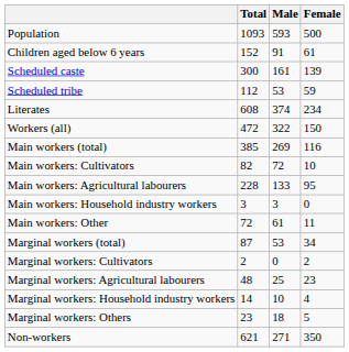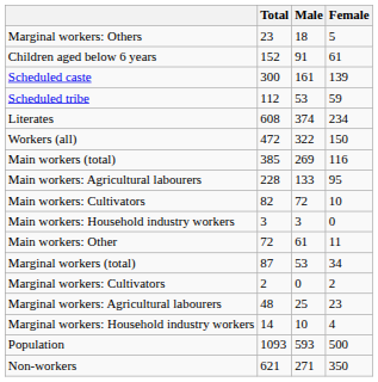 <table class="wikitable sortable">
 <tr>
 <th></th>
 <th>Total</th>
 <th>Male</th>
 <th>Female</th>
 </tr>
 <tr>
-<td>Population</td>
-<td>1093</td>
-<td>593</td>
-<td>500</td>
+<td>Marginal workers: Others</td>
+<td>23</td>
+<td>18</td>
+<td>5</td>
 </tr>
 <tr>
 <td>Children aged below 6 years</td>
 <td>152</td>
 <td>91</td>
 <td>61</td>
 </tr>
 <tr>
 <td><a href='#'>Scheduled caste</a></td>
 <td>300</td>
 <td>161</td>
 <td>139</td>
 </tr>
 <tr>
 <td><a href='#'>Scheduled tribe</a></td>
 <td>112</td>
 <td>53</td>
 <td>59</td>
 </tr>
 <tr>
 <td>Literates</td>
 <td>608</td>
 <td>374</td>
 <td>234</td>
 </tr>
 <tr>
 <td>Workers (all)</td>
 <td>472</td>
 <td>322</td>
 <td>150</td>
 </tr>
 <tr>
 <td>Main workers (total)</td>
 <td>385</td>
 <td>269</td>
 <td>116</td>
 </tr>
 <tr>
+<td>Main workers: Agricultural labourers</td>
+<td>228</td>
+<td>133</td>
+<td>95</td>
+</tr>
+<tr>
 <td>Main workers: Cultivators</td>
 <td>82</td>
 <td>72</td>
 <td>10</td>
-</tr>
-<tr>
-<td>Main workers: Agricultural labourers</td>
-<td>228</td>
-<td>133</td>
-<td>95</td>
 </tr>
 <tr>
 <td>Main workers: Household industry workers</td>
 <td>3</td>
 <td>3</td>
 <td>0</td>
 </tr>
 <tr>
 <td>Main workers: Other</td>
 <td>72</td>
 <td>61</td>
 <td>11</td>
 </tr>
 <tr>
 <td>Marginal workers (total)</td>
 <td>87</td>
 <td>53</td>
 <td>34</td>
 </tr>
 <tr>
 <td>Marginal workers: Cultivators</td>
 <td>2</td>
 <td>0</td>
 <td>2</td>
 </tr>
 <tr>
 <td>Marginal workers: Agricultural labourers</td>
 <td>48</td>
 <td>25</td>
 <td>23</td>
 </tr>
 <tr>
 <td>Marginal workers: Household industry workers</td>
 <td>14</td>
 <td>10</td>
 <td>4</td>
 </tr>
 <tr>
-<td>Marginal workers: Others</td>
-<td>23</td>
-<td>18</td>
-<td>5</td>
+<td>Population</td>
+<td>1093</td>
+<td>593</td>
+<td>500</td>
 </tr>
 <tr>
 <td>Non-workers</td>
 <td>621</td>
 <td>271</td>
 <td>350</td>
 </tr>
 </table>
